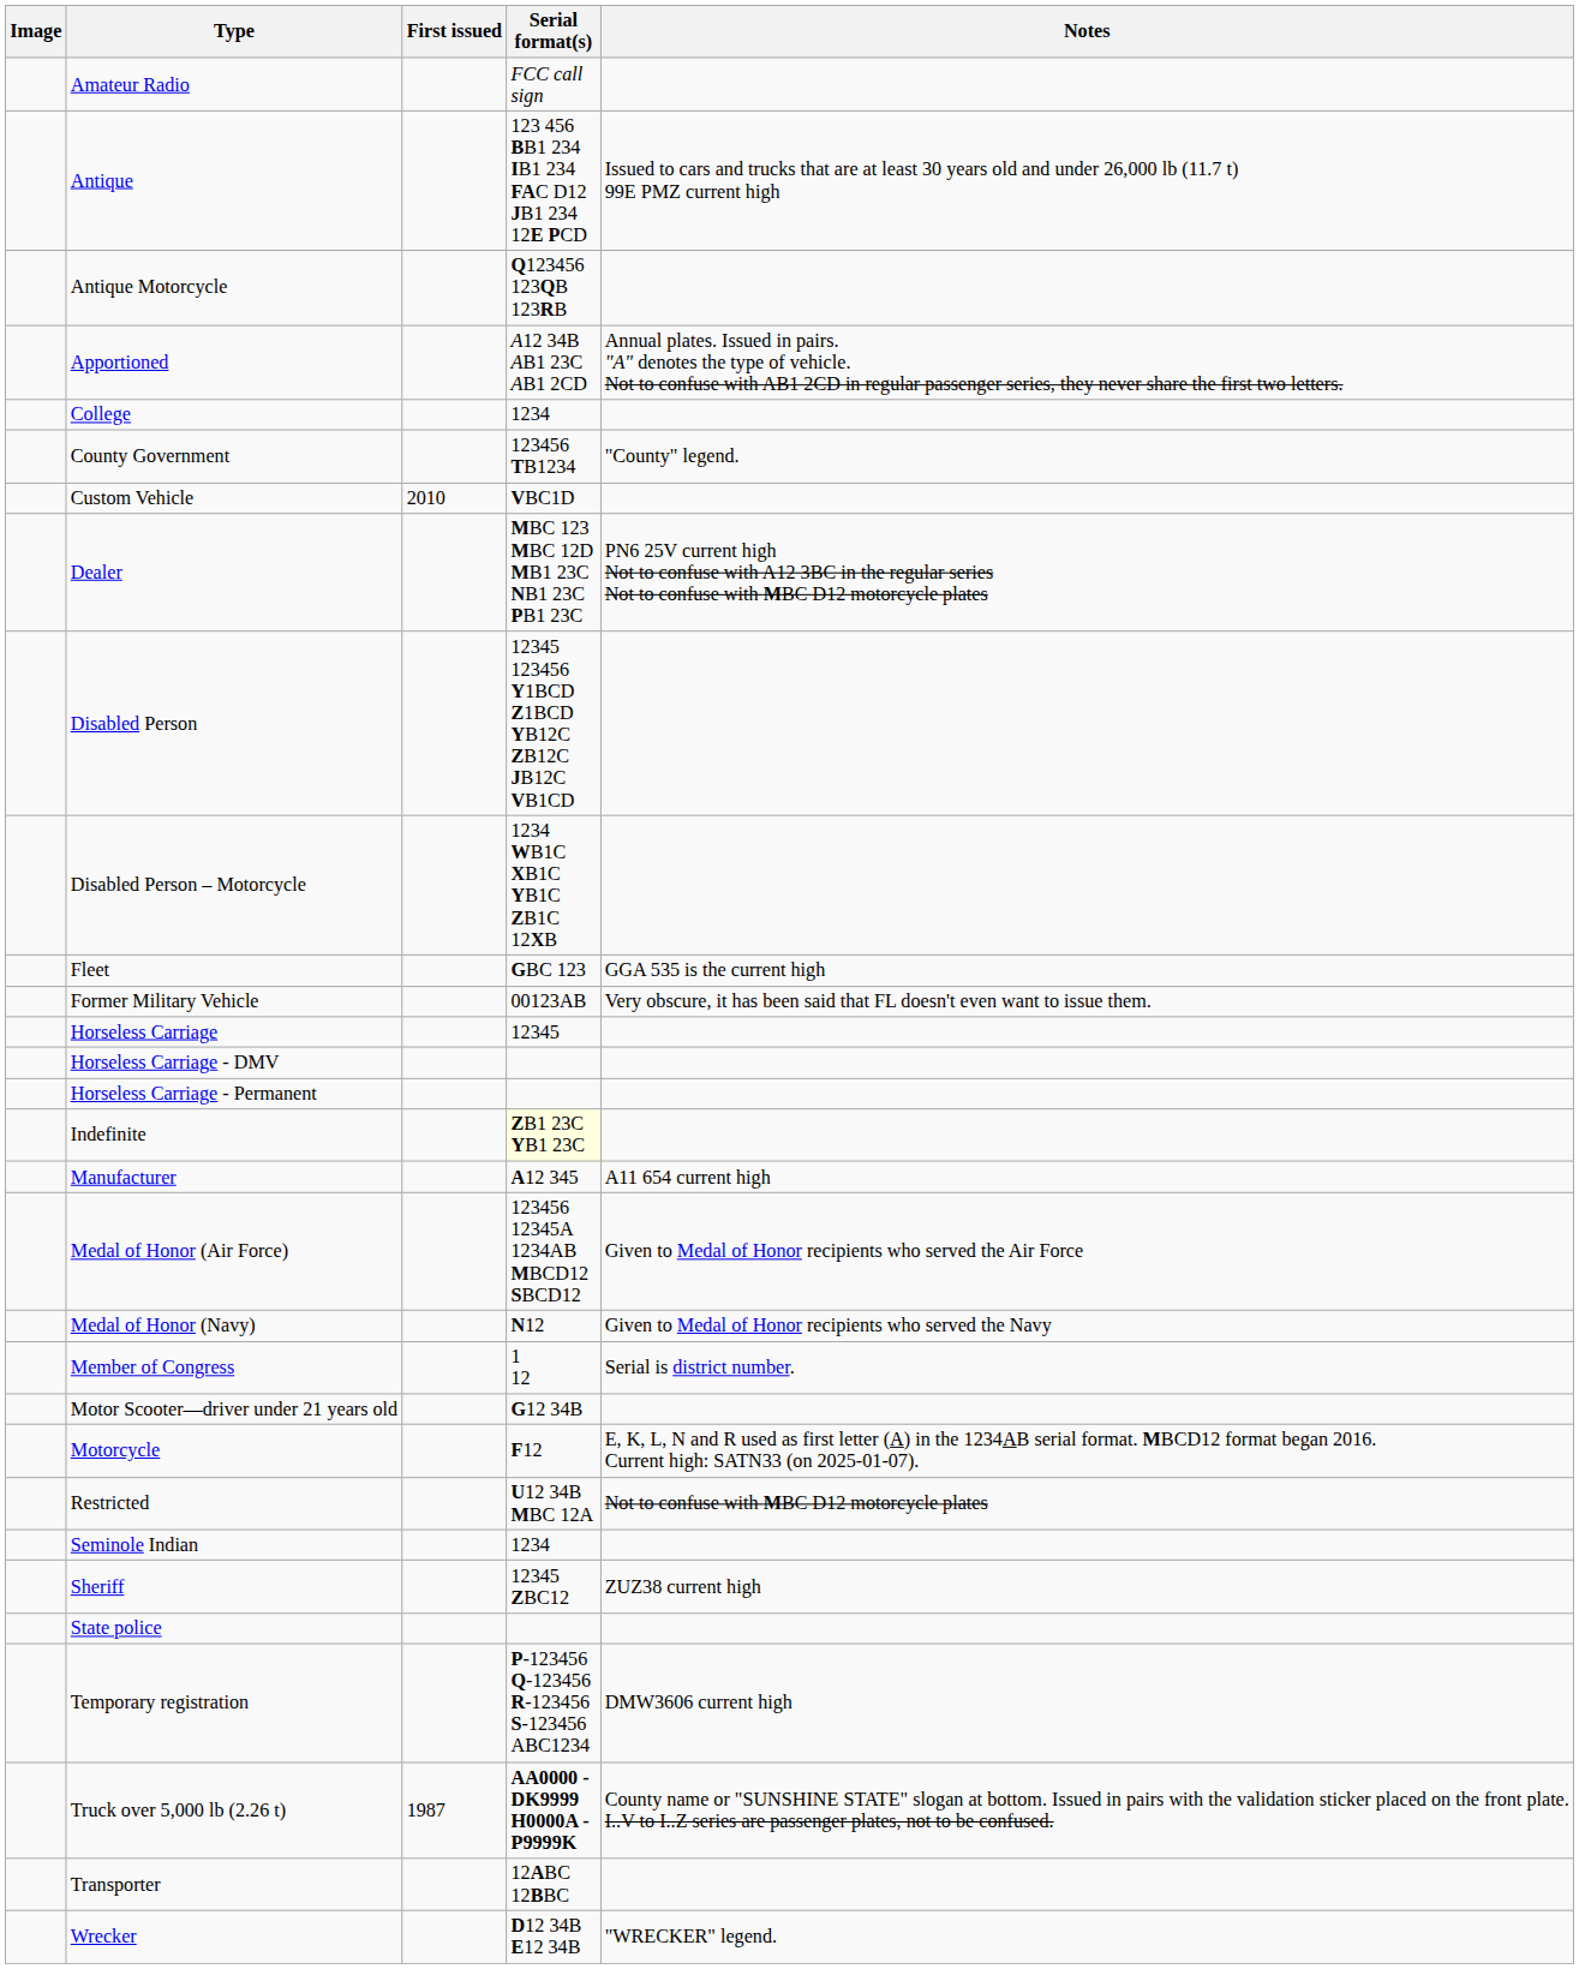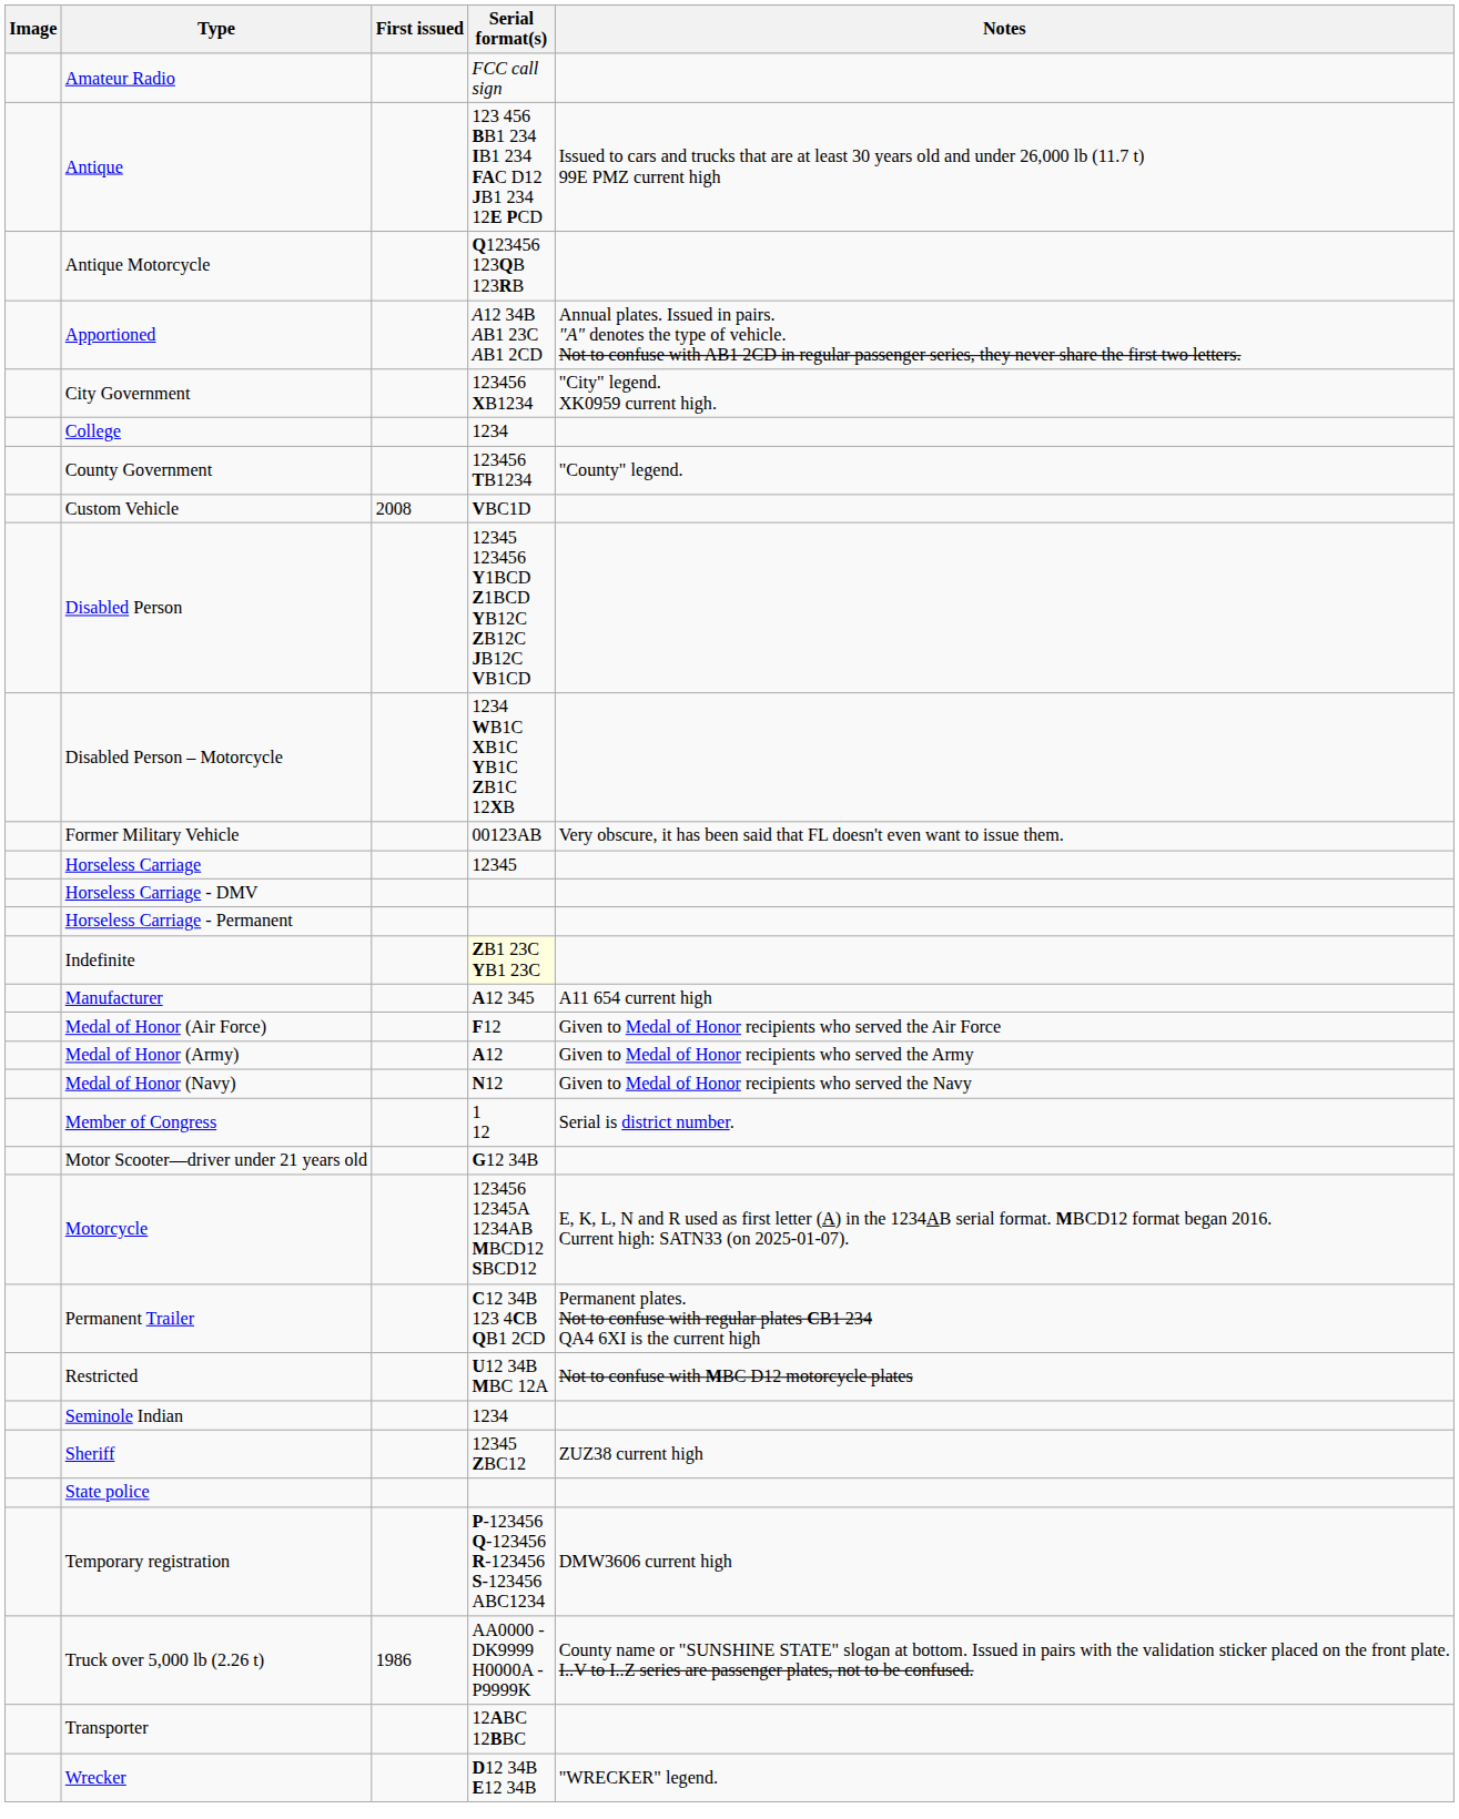 <table class="wikitable">
 <tr>
 <th>Image</th>
 <th>Type</th>
 <th>First issued</th>
 <th style="width:70px;">Serial format(s)</th>
 <th>Notes</th>
 </tr>
 <tr>
 <td></td>
 <td><a href='#'>Amateur Radio</a></td>
 <td></td>
 <td><em>FCC call sign</em></td>
 <td></td>
 </tr>
 <tr>
 <td></td>
 <td><a href='#'>Antique</a></td>
 <td></td>
 <td>123 456<br><strong>B</strong>B1 234<br><strong>I</strong>B1 234<br><strong>FA</strong>C D12<br><strong>J</strong>B1 234<br>12<strong>E</strong> <strong>P</strong>CD</td>
 <td>Issued to cars and trucks that are at least 30 years old and under 26,000 lb (11.7 t)<br>99E PMZ current high</td>
 </tr>
 <tr>
 <td></td>
 <td>Antique Motorcycle</td>
 <td></td>
 <td><strong>Q</strong>123456<br>123<strong>Q</strong>B<br>123<strong>R</strong>B</td>
 <td></td>
 </tr>
 <tr>
 <td></td>
 <td><a href='#'>Apportioned</a></td>
 <td></td>
 <td><em>A</em>12 34B<br><em>A</em>B1 23C<br><em>A</em>B1 2CD</td>
 <td>Annual plates. Issued in pairs.<br><em>"A"</em> denotes the type of vehicle.<br><s>Not to confuse with AB1 2CD in regular passenger series, they never share the first two letters.</s></td>
 </tr>
 <tr>
 <td></td>
+<td>City Government</td>
+<td></td>
+<td>123456<br><strong>X</strong>B1234</td>
+<td>"City" legend.<br>XK0959 current high.</td>
+</tr>
+<tr>
+<td></td>
 <td><a href='#'>College</a></td>
 <td></td>
 <td>1234</td>
 <td></td>
 </tr>
 <tr>
 <td></td>
 <td>County Government</td>
 <td></td>
 <td>123456<br><strong>T</strong>B1234</td>
 <td>"County" legend.</td>
 </tr>
 <tr>
 <td></td>
 <td>Custom Vehicle</td>
-<td>2010</td>
+<td>2008</td>
 <td><strong>V</strong>BC1D</td>
 <td></td>
-</tr>
-<tr>
-<td></td>
-<td><a href='#'>Dealer</a></td>
-<td></td>
-<td><strong>M</strong>BC 123<br><strong>M</strong>BC 12D<br><strong>M</strong>B1 23C<br><strong>N</strong>B1 23C<br><strong>P</strong>B1 23C</td>
-<td>PN6 25V current high<br><s>Not to confuse with A12 3BC in the regular series</s><br><s>Not to confuse with <strong>M</strong>BC D12 motorcycle plates</s></td>
 </tr>
 <tr>
 <td></td>
 <td><a href='#'>Disabled</a> Person</td>
 <td></td>
 <td>12345 <br>123456 <br><strong>Y</strong>1BCD <br><strong>Z</strong>1BCD <br><strong>Y</strong>B12C <br><strong>Z</strong>B12C <br><strong>J</strong>B12C <br><strong>V</strong>B1CD </td>
 <td></td>
 </tr>
 <tr>
 <td></td>
 <td>Disabled Person – Motorcycle</td>
 <td></td>
 <td>1234 <br><strong>W</strong>B1C <br><strong>X</strong>B1C <br><strong>Y</strong>B1C <br><strong>Z</strong>B1C <br>12<strong>X</strong>B </td>
 <td></td>
-</tr>
-<tr>
-<td></td>
-<td>Fleet</td>
-<td></td>
-<td><strong>G</strong>BC 123</td>
-<td>GGA 535 is the current high</td>
 </tr>
 <tr>
 <td></td>
 <td>Former Military Vehicle</td>
 <td></td>
 <td>00123AB</td>
 <td>Very obscure, it has been said that FL doesn't even want to issue them.</td>
 </tr>
 <tr>
 <td></td>
 <td><a href='#'>Horseless Carriage</a></td>
 <td></td>
 <td>12345</td>
 <td></td>
 </tr>
 <tr>
 <td></td>
 <td><a href='#'>Horseless Carriage</a> - DMV</td>
 <td></td>
 <td></td>
 <td></td>
 </tr>
 <tr>
 <td></td>
 <td><a href='#'>Horseless Carriage</a> - Permanent</td>
 <td></td>
 <td></td>
 <td></td>
 </tr>
 <tr>
 <td></td>
 <td>Indefinite</td>
 <td></td>
 <td style="background: lightyellow;"><strong>Z</strong>B1 23C<br><strong>Y</strong>B1 23C</td>
 <td></td>
 </tr>
 <tr>
 <td></td>
 <td><a href='#'>Manufacturer</a></td>
 <td></td>
 <td><strong>A</strong>12 345</td>
 <td>A11 654 current high</td>
 </tr>
 <tr>
 <td></td>
 <td><a href='#'>Medal of Honor</a> (Air Force)</td>
 <td></td>
-<td>123456<br>12345A<br>1234AB<br><strong>M</strong>BCD12<br><strong>S</strong>BCD12</td>
+<td><strong>F</strong>12</td>
 <td>Given to <a href='#'>Medal of Honor</a> recipients who served the Air Force</td>
+</tr>
+<tr>
+<td></td>
+<td><a href='#'>Medal of Honor</a> (Army)</td>
+<td></td>
+<td><strong>A</strong>12</td>
+<td>Given to <a href='#'>Medal of Honor</a> recipients who served the Army</td>
 </tr>
 <tr>
 <td></td>
 <td><a href='#'>Medal of Honor</a> (Navy)</td>
 <td></td>
 <td><strong>N</strong>12</td>
 <td>Given to <a href='#'>Medal of Honor</a> recipients who served the Navy</td>
 </tr>
 <tr>
 <td></td>
 <td><a href='#'>Member of Congress</a></td>
 <td></td>
 <td>1<br>12</td>
 <td>Serial is <a href='#'>district number</a>.</td>
 </tr>
 <tr>
 <td></td>
 <td>Motor Scooter—driver under 21 years old</td>
 <td></td>
 <td><strong>G</strong>12 34B</td>
 <td></td>
 </tr>
 <tr>
 <td></td>
 <td><a href='#'>Motorcycle</a></td>
 <td></td>
-<td><strong>F</strong>12</td>
+<td>123456<br>12345A<br>1234AB<br><strong>M</strong>BCD12<br><strong>S</strong>BCD12</td>
 <td>E, K, L, N and R used as first letter (<u>A</u>) in the 1234<u>A</u>B serial format. <strong>M</strong>BCD12 format began 2016.<br>Current high: SATN33 (on 2025-01-07).</td>
+</tr>
+<tr>
+<td></td>
+<td>Permanent <a href='#'>Trailer</a></td>
+<td></td>
+<td><strong>C</strong>12 34B<br>123 4<strong>C</strong>B<br><strong>Q</strong>B1 2CD</td>
+<td>Permanent plates.<br><s>Not to confuse with regular plates <strong>C</strong>B1 234</s><br>QA4 6XI is the current high</td>
 </tr>
 <tr>
 <td></td>
 <td>Restricted</td>
 <td></td>
 <td><strong>U</strong>12 34B<br><strong>M</strong>BC 12A</td>
 <td><s>Not to confuse with <strong>M</strong>BC D12 motorcycle plates</s></td>
 </tr>
 <tr>
 <td></td>
 <td><a href='#'>Seminole</a> Indian</td>
 <td></td>
 <td>1234</td>
 <td></td>
 </tr>
 <tr>
 <td></td>
 <td><a href='#'>Sheriff</a></td>
 <td></td>
 <td>12345<br><strong>Z</strong>BC12</td>
 <td>ZUZ38 current high</td>
 </tr>
 <tr>
 <td></td>
 <td><a href='#'>State police</a></td>
 <td></td>
 <td></td>
 <td></td>
 </tr>
 <tr>
 <td></td>
 <td>Temporary registration</td>
 <td></td>
 <td><strong>P</strong>-123456<br><strong>Q</strong>-123456<br><strong>R</strong>-123456<br><strong>S</strong>-123456<br>ABC1234</td>
 <td>DMW3606 current high</td>
 </tr>
 <tr>
 <td></td>
 <td>Truck over 5,000 lb (2.26 t)</td>
-<td>1987</td>
-<td><strong>AA0000 - DK9999<br>H0000A - P9999K</strong></td>
+<td>1986</td>
+<td>AA0000 - DK9999<br>H0000A - P9999K</td>
 <td>County name or "SUNSHINE STATE" slogan at bottom. Issued in pairs with the validation sticker placed on the front plate.<br><s>I..V to I..Z series are passenger plates, not to be confused.</s></td>
 </tr>
 <tr>
 <td></td>
 <td>Transporter</td>
 <td></td>
 <td>12<strong>A</strong>BC<br>12<strong>B</strong>BC</td>
 <td></td>
 </tr>
 <tr>
 <td></td>
 <td><a href='#'>Wrecker</a></td>
 <td></td>
 <td><strong>D</strong>12 34B<br><strong>E</strong>12 34B</td>
 <td>"WRECKER" legend.</td>
 </tr>
 </table>
